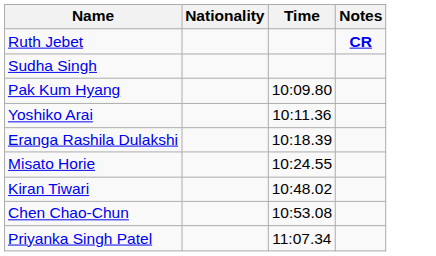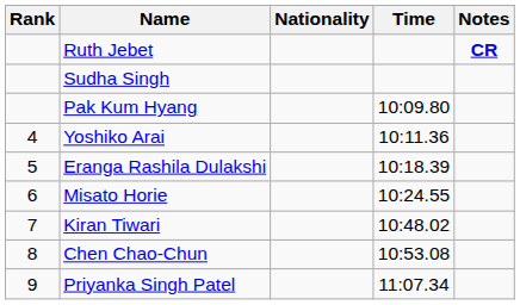 <table class="wikitable sortable" style="text-align:center">
 <tr>
+<th>Rank</th>
 <th>Name</th>
 <th>Nationality</th>
 <th>Time</th>
 <th>Notes</th>
 </tr>
 <tr>
+<td></td>
 <td align=left><a href='#'>Ruth Jebet</a></td>
 <td align=left></td>
 <td></td>
 <td><strong><a href='#'>CR</a></strong></td>
 </tr>
 <tr>
+<td></td>
 <td align=left><a href='#'>Sudha Singh</a></td>
 <td align=left></td>
 <td></td>
 <td></td>
 </tr>
 <tr>
+<td></td>
 <td align=left><a href='#'>Pak Kum Hyang</a></td>
 <td align=left></td>
 <td>10:09.80</td>
 <td></td>
 </tr>
 <tr>
+<td>4</td>
 <td align=left><a href='#'>Yoshiko Arai</a></td>
 <td align=left></td>
 <td>10:11.36</td>
 <td></td>
 </tr>
 <tr>
+<td>5</td>
 <td align=left><a href='#'>Eranga Rashila Dulakshi</a></td>
 <td align=left></td>
 <td>10:18.39</td>
 <td></td>
 </tr>
 <tr>
+<td>6</td>
 <td align=left><a href='#'>Misato Horie</a></td>
 <td align=left></td>
 <td>10:24.55</td>
 <td></td>
 </tr>
 <tr>
+<td>7</td>
 <td align=left><a href='#'>Kiran Tiwari</a></td>
 <td align=left></td>
 <td>10:48.02</td>
 <td></td>
 </tr>
 <tr>
+<td>8</td>
 <td align=left><a href='#'>Chen Chao-Chun</a></td>
 <td align=left></td>
 <td>10:53.08</td>
 <td></td>
 </tr>
 <tr>
+<td>9</td>
 <td align=left><a href='#'>Priyanka Singh Patel</a></td>
 <td align=left></td>
 <td>11:07.34</td>
 <td></td>
 </tr>
 </table>
